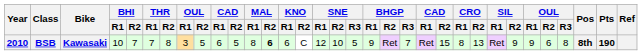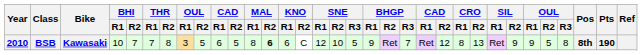 <table class="wikitable" style="font-size: 85%; text-align: center;">
 <tr valign="top">
 <th valign="middle" rowspan=2>Year</th>
 <th valign="middle" rowspan=2>Class</th>
 <th valign="middle" rowspan=2>Bike</th>
 <th colspan=2><a href='#'>BHI</a><br></th>
 <th colspan=2><a href='#'>THR</a><br></th>
 <th colspan=2><a href='#'>OUL</a><br></th>
 <th colspan=2><a href='#'>CAD</a><br></th>
 <th colspan=2><a href='#'>MAL</a><br></th>
 <th colspan=2><a href='#'>KNO</a><br></th>
 <th colspan=3><a href='#'>SNE</a><br></th>
 <th colspan=3><a href='#'>BHGP</a><br></th>
 <th colspan=2><a href='#'>CAD</a><br></th>
 <th colspan=2><a href='#'>CRO</a><br></th>
 <th colspan=2><a href='#'>SIL</a><br></th>
 <th colspan=3><a href='#'>OUL</a><br></th>
 <th valign="middle" rowspan=2>Pos</th>
 <th valign="middle" rowspan=2>Pts</th>
 <th valign="middle" rowspan=2>Ref</th>
 </tr>
 <tr>
 <th>R1</th>
 <th>R2</th>
 <th>R1</th>
 <th>R2</th>
 <th>R1</th>
 <th>R2</th>
 <th>R1</th>
 <th>R2</th>
 <th>R1</th>
 <th>R2</th>
 <th>R1</th>
 <th>R2</th>
 <th>R1</th>
 <th>R2</th>
 <th>R3</th>
 <th>R1</th>
 <th>R2</th>
 <th>R3</th>
 <th>R1</th>
 <th>R2</th>
 <th>R1</th>
 <th>R2</th>
 <th>R1</th>
 <th>R2</th>
 <th>R1</th>
 <th>R2</th>
 <th>R3</th>
 </tr>
 <tr>
 <th><a href='#'>2010</a></th>
 <th><a href='#'>BSB</a></th>
 <th><a href='#'>Kawasaki</a></th>
 <td style="background:#dfffdf;">10</td>
 <td style="background:#dfffdf;">7</td>
 <td style="background:#dfffdf;">7</td>
 <td style="background:#dfffdf;">8</td>
 <td style="background:#ffdf9f;">3</td>
 <td style="background:#dfffdf;">5</td>
 <td style="background:#dfffdf;">6</td>
 <td style="background:#dfffdf;">5</td>
 <td style="background:#dfffdf;">8</td>
 <td style="background:#dfffdf;"><strong>6</strong></td>
 <td style="background:#dfffdf;">6</td>
 <td style="background:#FFFFFF;">C</td>
 <td style="background:#dfffdf;">12</td>
 <td style="background:#dfffdf;">10</td>
 <td style="background:#dfffdf;">5</td>
 <td style="background:#dfffdf;">9</td>
 <td style="background:#EFCFFF;">Ret</td>
 <td style="background:#dfffdf;">7</td>
 <td style="background:#EFCFFF;">Ret</td>
-<td style="background:#DFFFDF;">15</td>
+<td style="background:#DFFFDF;">12</td>
 <td style="background:#DFFFDF;">8</td>
 <td style="background:#DFFFDF;">13</td>
 <td style="background:#EFCFFF;">Ret</td>
 <td style="background:#DFFFDF;">9</td>
 <td style="background:#DFFFDF;">9</td>
-<td style="background:#DFFFDF;">6</td>
+<td style="background:#DFFFDF;">5</td>
 <td style="background:#DFFFDF;">8</td>
 <th>8th</th>
 <th>190</th>
 <th></th>
 </tr>
 </table>
